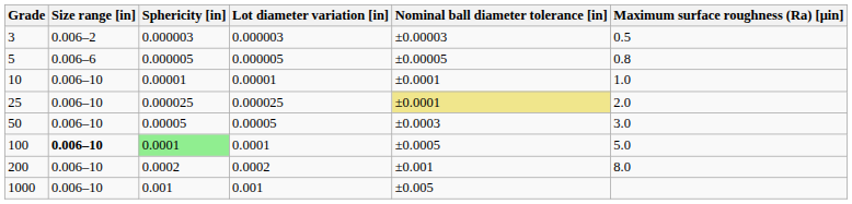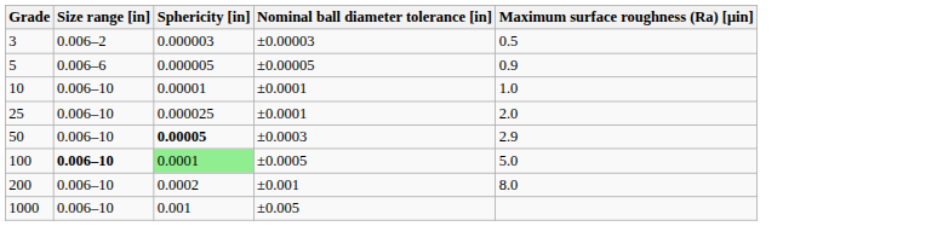 <table class="wikitable" border="1">
 <tr>
 <th>Grade</th>
 <th>Size range [in]</th>
 <th>Sphericity [in]</th>
-<th>Lot diameter variation [in]</th>
 <th>Nominal ball diameter tolerance [in]</th>
 <th>Maximum surface roughness (Ra) [μin]</th>
 </tr>
 <tr>
 <td>3</td>
 <td>0.006–2</td>
-<td>0.000003</td>
 <td>0.000003</td>
 <td>±0.00003</td>
 <td>0.5</td>
 </tr>
 <tr>
 <td>5</td>
 <td>0.006–6</td>
 <td>0.000005</td>
-<td>0.000005</td>
 <td>±0.00005</td>
-<td>0.8</td>
+<td>0.9</td>
 </tr>
 <tr>
 <td>10</td>
 <td>0.006–10</td>
-<td>0.00001</td>
 <td>0.00001</td>
 <td>±0.0001</td>
 <td>1.0</td>
 </tr>
 <tr>
 <td>25</td>
 <td>0.006–10</td>
 <td>0.000025</td>
-<td>0.000025</td>
-<td style="background: khaki;">±0.0001</td>
+<td>±0.0001</td>
 <td>2.0</td>
 </tr>
 <tr>
 <td>50</td>
 <td>0.006–10</td>
-<td>0.00005</td>
-<td>0.00005</td>
+<td><strong>0.00005</strong></td>
 <td>±0.0003</td>
-<td>3.0</td>
+<td>2.9</td>
 </tr>
 <tr>
 <td>100</td>
 <td><strong>0.006–10</strong></td>
 <td style="background: lightgreen;">0.0001</td>
-<td>0.0001</td>
 <td>±0.0005</td>
 <td>5.0</td>
 </tr>
 <tr>
 <td>200</td>
 <td>0.006–10</td>
-<td>0.0002</td>
 <td>0.0002</td>
 <td>±0.001</td>
 <td>8.0</td>
 </tr>
 <tr>
 <td>1000</td>
 <td>0.006–10</td>
 <td>0.001</td>
-<td>0.001</td>
 <td>±0.005</td>
 <td></td>
 </tr>
 </table>
